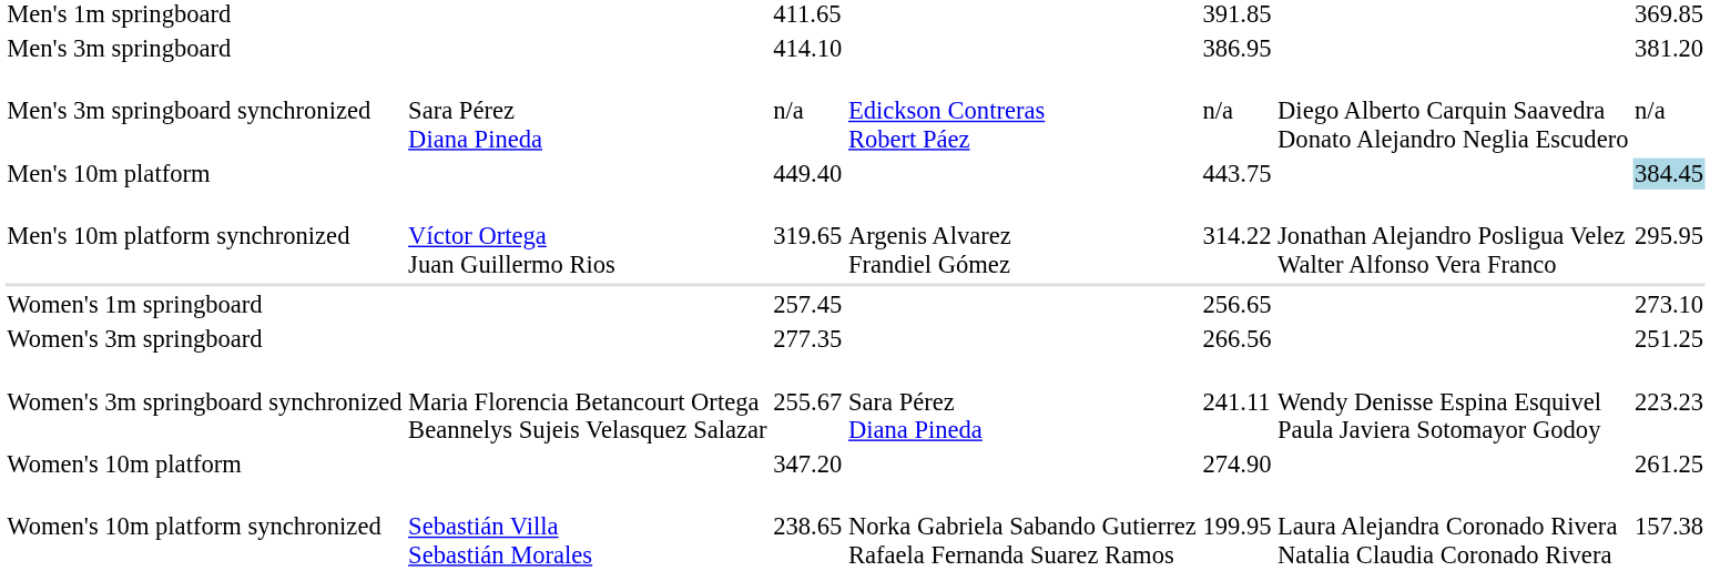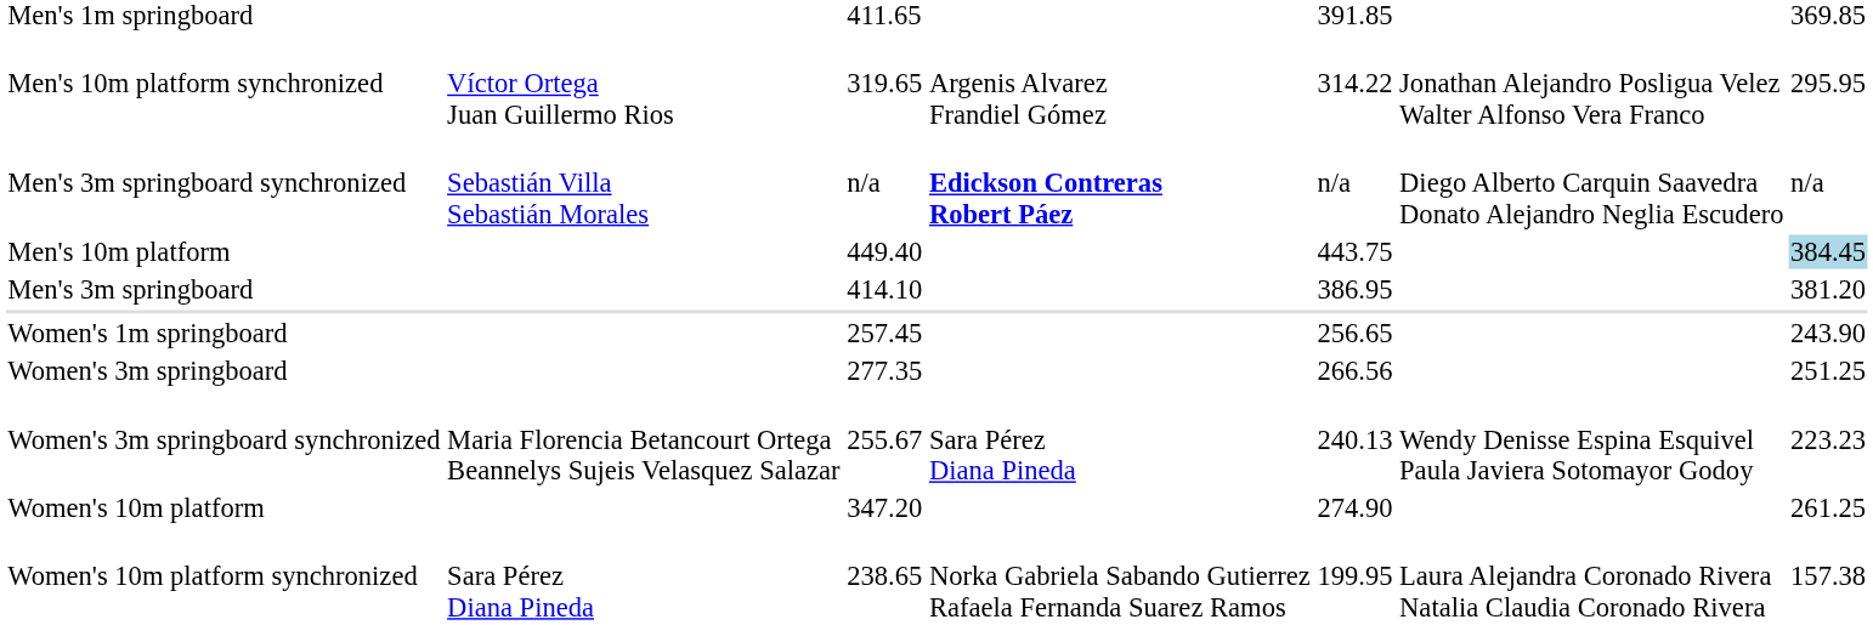 <table>
 <tr>
 <td>Men's 1m springboard</td>
 <td></td>
 <td>411.65</td>
 <td></td>
 <td>391.85</td>
 <td></td>
 <td>369.85</td>
 </tr>
 <tr>
-<td>Men's 3m springboard</td>
-<td></td>
-<td>414.10</td>
-<td></td>
-<td>386.95</td>
-<td></td>
-<td>381.20</td>
+<td>Men's 10m platform synchronized</td>
+<td><br><a href='#'>Víctor Ortega</a><br>Juan Guillermo Rios</td>
+<td>319.65</td>
+<td><br>Argenis Alvarez<br>Frandiel Gómez</td>
+<td>314.22</td>
+<td><br>Jonathan Alejandro Posligua Velez<br>Walter Alfonso Vera Franco</td>
+<td>295.95</td>
 </tr>
 <tr>
 <td>Men's 3m springboard synchronized</td>
-<td><br>Sara Pérez<br><a href='#'>Diana Pineda</a></td>
+<td><br><a href='#'>Sebastián Villa</a><br><a href='#'>Sebastián Morales</a></td>
 <td>n/a</td>
-<td><br><a href='#'>Edickson Contreras</a><br><a href='#'>Robert Páez</a></td>
+<td><strong><br><a href='#'>Edickson Contreras</a><br><a href='#'>Robert Páez</a></strong></td>
 <td>n/a</td>
 <td><br>Diego Alberto Carquin Saavedra<br>Donato Alejandro Neglia Escudero</td>
 <td>n/a</td>
 </tr>
 <tr>
 <td>Men's 10m platform</td>
 <td></td>
 <td>449.40</td>
 <td></td>
 <td>443.75</td>
 <td></td>
 <td style="background: lightblue;">384.45</td>
 </tr>
 <tr>
-<td>Men's 10m platform synchronized</td>
-<td><br><a href='#'>Víctor Ortega</a><br>Juan Guillermo Rios</td>
-<td>319.65</td>
-<td><br>Argenis Alvarez<br>Frandiel Gómez</td>
-<td>314.22</td>
-<td><br>Jonathan Alejandro Posligua Velez<br>Walter Alfonso Vera Franco</td>
-<td>295.95</td>
+<td>Men's 3m springboard</td>
+<td></td>
+<td>414.10</td>
+<td></td>
+<td>386.95</td>
+<td></td>
+<td>381.20</td>
 </tr>
 <tr bgcolor=#DDDDDD>
 <td colspan=7></td>
 </tr>
 <tr>
 <td>Women's 1m springboard</td>
 <td></td>
 <td>257.45</td>
 <td></td>
 <td>256.65</td>
 <td></td>
-<td>273.10</td>
+<td>243.90</td>
 </tr>
 <tr>
 <td>Women's 3m springboard</td>
 <td></td>
 <td>277.35</td>
 <td></td>
 <td>266.56</td>
 <td></td>
 <td>251.25</td>
 </tr>
 <tr>
 <td>Women's 3m springboard synchronized</td>
 <td><br>Maria Florencia Betancourt Ortega<br>Beannelys Sujeis Velasquez Salazar</td>
 <td>255.67</td>
 <td><br>Sara Pérez<br><a href='#'>Diana Pineda</a></td>
-<td>241.11</td>
+<td>240.13</td>
 <td><br>Wendy Denisse Espina Esquivel<br>Paula Javiera Sotomayor Godoy</td>
 <td>223.23</td>
 </tr>
 <tr>
 <td>Women's 10m platform</td>
 <td></td>
 <td>347.20</td>
 <td></td>
 <td>274.90</td>
 <td></td>
 <td>261.25</td>
 </tr>
 <tr>
 <td>Women's 10m platform synchronized</td>
-<td><br><a href='#'>Sebastián Villa</a><br><a href='#'>Sebastián Morales</a></td>
+<td><br>Sara Pérez<br><a href='#'>Diana Pineda</a></td>
 <td>238.65</td>
 <td><br>Norka Gabriela Sabando Gutierrez<br>Rafaela Fernanda Suarez Ramos</td>
 <td>199.95</td>
 <td><br>Laura Alejandra Coronado Rivera<br>Natalia Claudia Coronado Rivera</td>
 <td>157.38</td>
 </tr>
 </table>
